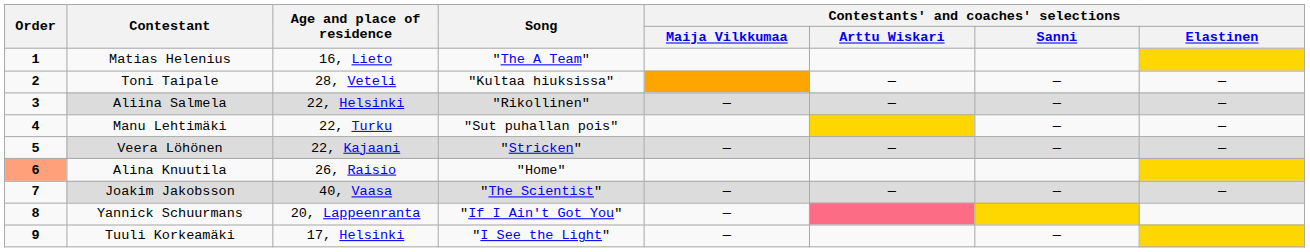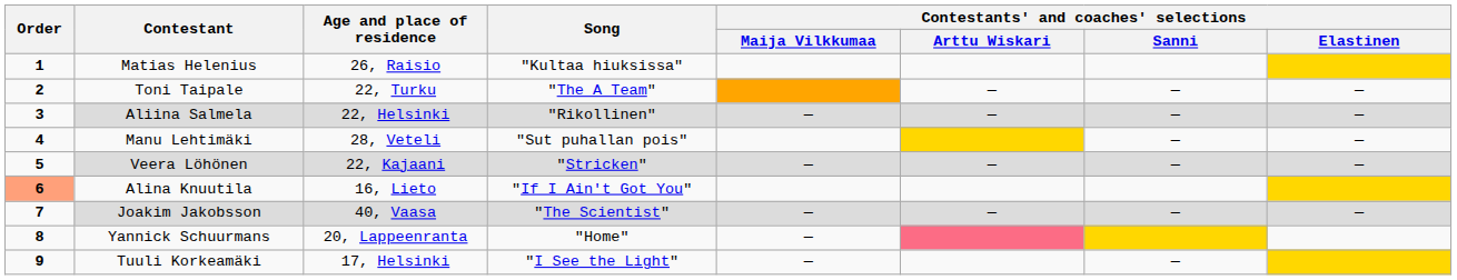 <table class="wikitable" style="text-align:center;">
 <tr>
 <th rowspan="2" scope="col" style="width:02%;">Order</th>
 <th rowspan="2" scope="col" style="width:10%;">Contestant</th>
 <th rowspan="2" scope="col" style="width:08%;">Age and place of residence</th>
 <th rowspan="2" scope="col" style="width:10%;">Song</th>
 <th colspan="4" scope="col" style="width:20%;">Contestants' and coaches' selections</th>
 </tr>
 <tr>
 <th style="width:08%;"><a href='#'>Maija Vilkkumaa</a></th>
 <th style="width:08%;"><a href='#'>Arttu Wiskari</a></th>
 <th style="width:08%;"><a href='#'>Sanni</a></th>
 <th style="width:08%;"><a href='#'>Elastinen</a></th>
 </tr>
 <tr>
 <td><strong>1</strong></td>
 <td>Matias Helenius</td>
-<td>16, <a href='#'>Lieto</a></td>
-<td>"<a href='#'>The A Team</a>"</td>
+<td>26, <a href='#'>Raisio</a></td>
+<td>"Kultaa hiuksissa"</td>
 <td><strong></strong></td>
 <td><strong></strong></td>
 <td><strong></strong></td>
 <td bgcolor="gold"><strong></strong></td>
 </tr>
 <tr>
 <td><strong>2</strong></td>
 <td>Toni Taipale</td>
-<td>28, <a href='#'>Veteli</a></td>
-<td>"Kultaa hiuksissa"</td>
+<td>22, <a href='#'>Turku</a></td>
+<td>"<a href='#'>The A Team</a>"</td>
 <td bgcolor="orange"><strong></strong></td>
 <td>—</td>
 <td>—</td>
 <td>—</td>
 </tr>
 <tr>
 <td><strong>3</strong></td>
 <td style="background:#DCDCDC;">Aliina Salmela</td>
 <td style="background:#DCDCDC;">22, <a href='#'>Helsinki</a></td>
 <td style="background:#DCDCDC;">"Rikollinen"</td>
 <td style="background:#DCDCDC;">—</td>
 <td style="background:#DCDCDC;">—</td>
 <td style="background:#DCDCDC;">—</td>
 <td style="background:#DCDCDC;">—</td>
 </tr>
 <tr>
 <td><strong>4</strong></td>
 <td>Manu Lehtimäki</td>
-<td>22, <a href='#'>Turku</a></td>
+<td>28, <a href='#'>Veteli</a></td>
 <td>"Sut puhallan pois"</td>
 <td><strong></strong></td>
 <td bgcolor="gold"><strong></strong></td>
 <td>—</td>
 <td>—</td>
 </tr>
 <tr>
 <td><strong>5</strong></td>
 <td style="background:#DCDCDC;">Veera Löhönen</td>
 <td style="background:#DCDCDC;">22, <a href='#'>Kajaani</a></td>
 <td style="background:#DCDCDC;">"<a href='#'>Stricken</a>"</td>
 <td style="background:#DCDCDC;">—</td>
 <td style="background:#DCDCDC;">—</td>
 <td style="background:#DCDCDC;">—</td>
 <td style="background:#DCDCDC;">—</td>
 </tr>
 <tr>
 <td style="background: lightsalmon;"><strong>6</strong></td>
 <td>Alina Knuutila</td>
-<td>26, <a href='#'>Raisio</a></td>
-<td>"Home"</td>
+<td>16, <a href='#'>Lieto</a></td>
+<td>"<a href='#'>If I Ain't Got You</a>"</td>
 <td><strong></strong></td>
 <td><strong></strong></td>
 <td><strong></strong></td>
 <td bgcolor="gold"><strong></strong></td>
 </tr>
 <tr>
 <td><strong>7</strong></td>
 <td style="background:#DCDCDC;">Joakim Jakobsson</td>
 <td style="background:#DCDCDC;">40, <a href='#'>Vaasa</a></td>
 <td style="background:#DCDCDC;">"<a href='#'>The Scientist</a>"</td>
 <td style="background:#DCDCDC;">—</td>
 <td style="background:#DCDCDC;">—</td>
 <td style="background:#DCDCDC;">—</td>
 <td style="background:#DCDCDC;">—</td>
 </tr>
 <tr>
 <td><strong>8</strong></td>
 <td>Yannick Schuurmans</td>
 <td>20, <a href='#'>Lappeenranta</a></td>
-<td>"<a href='#'>If I Ain't Got You</a>"</td>
+<td>"Home"</td>
 <td>—</td>
 <td bgcolor="#fc6c85"><strong></strong></td>
 <td bgcolor="gold"><strong></strong></td>
 <td><strong></strong></td>
 </tr>
 <tr>
 <td><strong>9</strong></td>
 <td>Tuuli Korkeamäki</td>
 <td>17, <a href='#'>Helsinki</a></td>
 <td>"<a href='#'>I See the Light</a>"</td>
 <td>—</td>
 <td><strong></strong></td>
 <td>—</td>
 <td bgcolor="gold"><strong></strong></td>
 </tr>
 </table>
